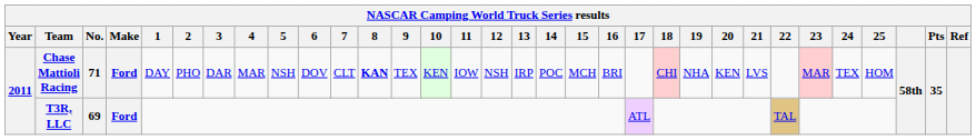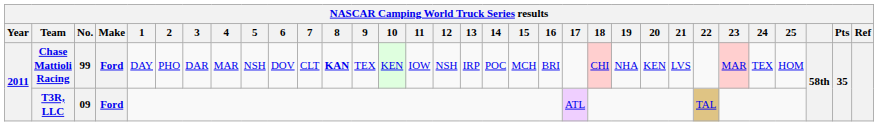 <table class="wikitable" style="text-align:center; font-size:75%">
 <tr>
 <th colspan=32><a href='#'>NASCAR Camping World Truck Series</a> results</th>
 </tr>
 <tr>
 <th>Year</th>
 <th>Team</th>
 <th>No.</th>
 <th>Make</th>
 <th>1</th>
 <th>2</th>
 <th>3</th>
 <th>4</th>
 <th>5</th>
 <th>6</th>
 <th>7</th>
 <th>8</th>
 <th>9</th>
 <th>10</th>
 <th>11</th>
 <th>12</th>
 <th>13</th>
 <th>14</th>
 <th>15</th>
 <th>16</th>
 <th>17</th>
 <th>18</th>
 <th>19</th>
 <th>20</th>
 <th>21</th>
 <th>22</th>
 <th>23</th>
 <th>24</th>
 <th>25</th>
 <th></th>
 <th>Pts</th>
 <th>Ref</th>
 </tr>
 <tr>
 <th rowspan=2><a href='#'>2011</a></th>
 <th><a href='#'>Chase Mattioli Racing</a></th>
-<th>71</th>
+<th>99</th>
 <th><a href='#'>Ford</a></th>
 <td><a href='#'>DAY</a></td>
 <td><a href='#'>PHO</a></td>
 <td><a href='#'>DAR</a></td>
 <td><a href='#'>MAR</a></td>
 <td><a href='#'>NSH</a></td>
 <td><a href='#'>DOV</a></td>
 <td><a href='#'>CLT</a></td>
 <td><strong><a href='#'>KAN</a></strong></td>
 <td><a href='#'>TEX</a></td>
 <td style="background:#DFFFDF;"><a href='#'>KEN</a><br></td>
 <td><a href='#'>IOW</a></td>
 <td><a href='#'>NSH</a></td>
 <td><a href='#'>IRP</a></td>
 <td><a href='#'>POC</a></td>
 <td><a href='#'>MCH</a></td>
 <td><a href='#'>BRI</a></td>
 <td></td>
 <td style="background:#FFCFCF;"><a href='#'>CHI</a><br></td>
 <td><a href='#'>NHA</a></td>
 <td><a href='#'>KEN</a></td>
 <td><a href='#'>LVS</a></td>
 <td></td>
 <td style="background:#FFCFCF;"><a href='#'>MAR</a><br></td>
 <td><a href='#'>TEX</a></td>
 <td><a href='#'>HOM</a></td>
 <th rowspan=2>58th</th>
 <th rowspan=2>35</th>
 <th rowspan=2></th>
 </tr>
 <tr>
 <th><a href='#'>T3R, LLC</a></th>
-<th>69</th>
+<th>09</th>
 <th><a href='#'>Ford</a></th>
 <td colspan=16></td>
 <td style="background:#EFCFFF;"><a href='#'>ATL</a><br></td>
 <td colspan=4></td>
 <td style="background:#DFC484;"><a href='#'>TAL</a><br></td>
 <td colspan=3></td>
 </tr>
 </table>
